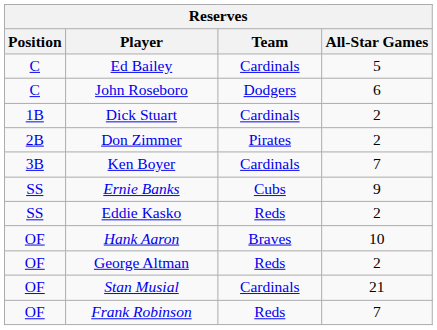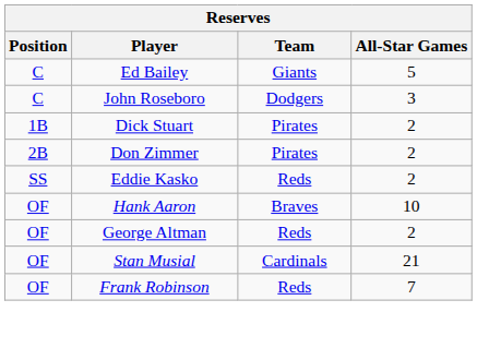 <table class="wikitable" style="font-size: 100%; text-align:right;">
 <tr>
 <th colspan="4">Reserves</th>
 </tr>
 <tr>
 <th>Position</th>
 <th width="150">Player</th>
 <th width="100">Team</th>
 <th>All-Star Games</th>
 </tr>
 <tr>
 <td align="center"><a href='#'>C</a></td>
 <td align="center"><a href='#'>Ed Bailey</a></td>
-<td align="center"><a href='#'>Cardinals</a></td>
+<td align="center"><a href='#'>Giants</a></td>
 <td align="center">5</td>
 </tr>
 <tr>
 <td align="center"><a href='#'>C</a></td>
 <td align="center"><a href='#'>John Roseboro</a></td>
 <td align="center"><a href='#'>Dodgers</a></td>
-<td align="center">6</td>
+<td align="center">3</td>
 </tr>
 <tr>
 <td align="center"><a href='#'>1B</a></td>
 <td align="center"><a href='#'>Dick Stuart</a></td>
-<td align="center"><a href='#'>Cardinals</a></td>
+<td align="center"><a href='#'>Pirates</a></td>
 <td align="center">2</td>
 </tr>
 <tr>
 <td align="center"><a href='#'>2B</a></td>
 <td align="center"><a href='#'>Don Zimmer</a></td>
 <td align="center"><a href='#'>Pirates</a></td>
 <td align="center">2</td>
-</tr>
-<tr>
-<td align="center"><a href='#'>3B</a></td>
-<td align="center"><a href='#'>Ken Boyer</a></td>
-<td align="center"><a href='#'>Cardinals</a></td>
-<td align="center">7</td>
-</tr>
-<tr>
-<td align="center"><a href='#'>SS</a></td>
-<td align="center"><em><a href='#'>Ernie Banks</a></em></td>
-<td align="center"><a href='#'>Cubs</a></td>
-<td align="center">9</td>
 </tr>
 <tr>
 <td align="center"><a href='#'>SS</a></td>
 <td align="center"><a href='#'>Eddie Kasko</a></td>
 <td align="center"><a href='#'>Reds</a></td>
 <td align="center">2</td>
 </tr>
 <tr>
 <td align="center"><a href='#'>OF</a></td>
 <td align="center"><em><a href='#'>Hank Aaron</a></em></td>
 <td align="center"><a href='#'>Braves</a></td>
 <td align="center">10</td>
 </tr>
 <tr>
 <td align="center"><a href='#'>OF</a></td>
 <td align="center"><a href='#'>George Altman</a></td>
 <td align="center"><a href='#'>Reds</a></td>
 <td align="center">2</td>
 </tr>
 <tr>
 <td align="center"><a href='#'>OF</a></td>
 <td align="center"><em><a href='#'>Stan Musial</a></em></td>
 <td align="center"><a href='#'>Cardinals</a></td>
 <td align="center">21</td>
 </tr>
 <tr>
 <td align="center"><a href='#'>OF</a></td>
 <td align="center"><em><a href='#'>Frank Robinson</a></em></td>
 <td align="center"><a href='#'>Reds</a></td>
 <td align="center">7</td>
 </tr>
 </table>
